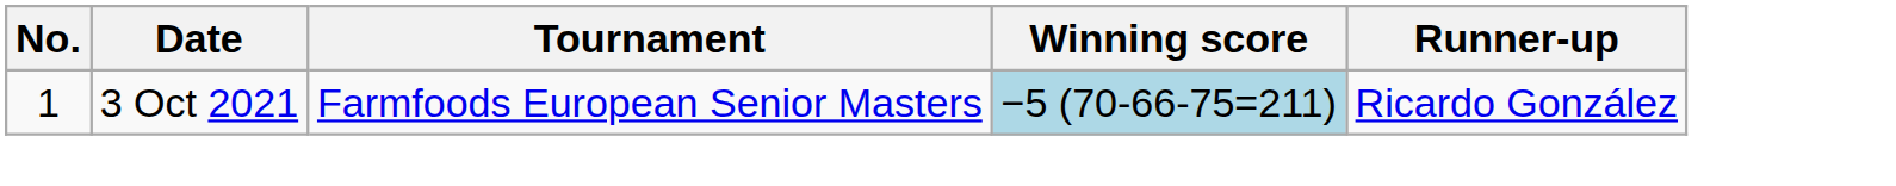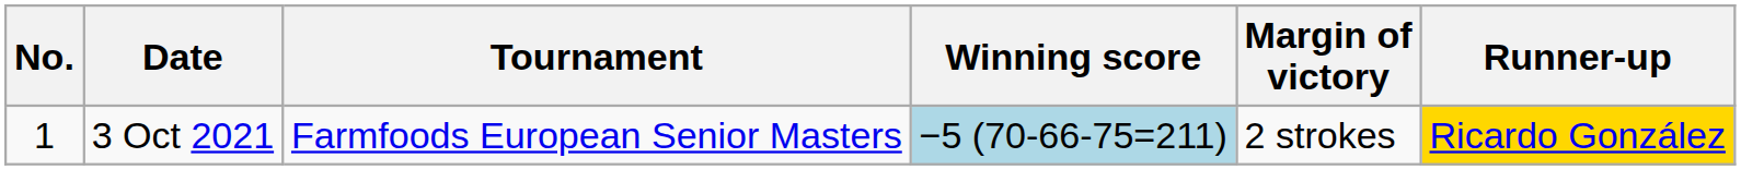 <table class="wikitable" style="font-size:95%;">
 <tr>
 <th>No.</th>
 <th>Date</th>
 <th>Tournament</th>
 <th>Winning score</th>
+<th>Margin of<br>victory</th>
 <th>Runner-up</th>
 </tr>
 <tr>
 <td align=center>1</td>
 <td align=right>3 Oct <a href='#'>2021</a></td>
 <td><a href='#'>Farmfoods European Senior Masters</a></td>
 <td style="background: lightblue;">−5 (70-66-75=211)</td>
-<td> <a href='#'>Ricardo González</a></td>
+<td>2 strokes</td>
+<td style="background: gold;"> <a href='#'>Ricardo González</a></td>
 </tr>
 </table>
